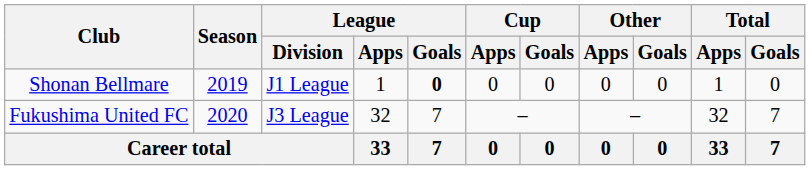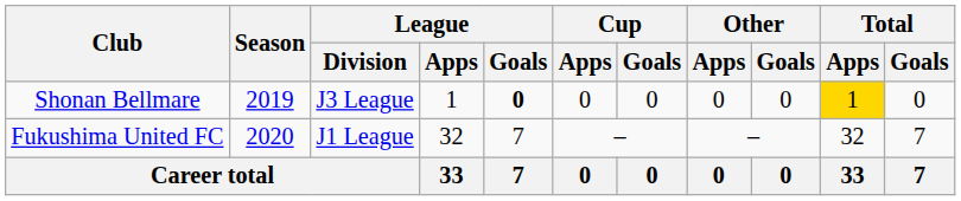 <table class="wikitable" style="text-align:center">
 <tr>
 <th rowspan="2">Club</th>
 <th rowspan="2">Season</th>
 <th colspan="3">League</th>
 <th colspan="2">Cup</th>
 <th colspan="2">Other</th>
 <th colspan="2">Total</th>
 </tr>
 <tr>
 <th>Division</th>
 <th>Apps</th>
 <th>Goals</th>
 <th>Apps</th>
 <th>Goals</th>
 <th>Apps</th>
 <th>Goals</th>
 <th>Apps</th>
 <th>Goals</th>
 </tr>
 <tr>
 <td><a href='#'>Shonan Bellmare</a></td>
 <td><a href='#'>2019</a></td>
-<td><a href='#'>J1 League</a></td>
+<td><a href='#'>J3 League</a></td>
 <td>1</td>
 <td><strong>0</strong></td>
 <td>0</td>
 <td>0</td>
 <td>0</td>
 <td>0</td>
-<td>1</td>
+<td style="background: gold;">1</td>
 <td>0</td>
 </tr>
 <tr>
 <td><a href='#'>Fukushima United FC</a></td>
 <td><a href='#'>2020</a></td>
-<td><a href='#'>J3 League</a></td>
+<td><a href='#'>J1 League</a></td>
 <td>32</td>
 <td>7</td>
 <td colspan="2">–</td>
 <td colspan="2">–</td>
 <td>32</td>
 <td>7</td>
 </tr>
 <tr>
 <th colspan="3">Career total</th>
 <th>33</th>
 <th>7</th>
 <th>0</th>
 <th>0</th>
 <th>0</th>
 <th>0</th>
 <th>33</th>
 <th>7</th>
 </tr>
 </table>
